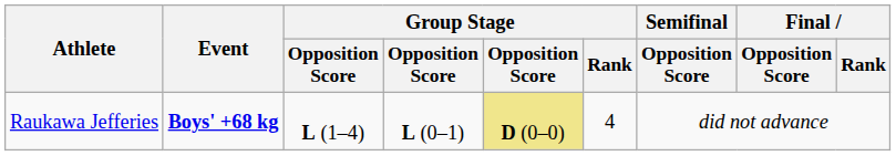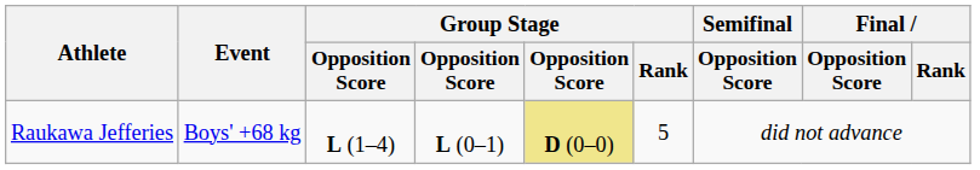 <table class="wikitable" style="font-size:90%">
 <tr>
 <th rowspan=2>Athlete</th>
 <th rowspan=2>Event</th>
 <th colspan=4>Group Stage</th>
 <th colspan=1>Semifinal</th>
 <th colspan=2>Final / </th>
 </tr>
 <tr style="font-size:95%">
 <th>Opposition<br>Score</th>
 <th>Opposition<br>Score</th>
 <th>Opposition<br>Score</th>
 <th>Rank</th>
 <th>Opposition<br>Score</th>
 <th>Opposition<br>Score</th>
 <th>Rank</th>
 </tr>
 <tr align=center>
 <td align=left><a href='#'>Raukawa Jefferies</a></td>
-<td align=left><strong><a href='#'>Boys' +68 kg</a></strong></td>
+<td align=left><a href='#'>Boys' +68 kg</a></td>
 <td><br> <strong>L</strong> (1–4)</td>
 <td><br> <strong>L</strong> (0–1)</td>
 <td style="background: khaki;"><br> <strong>D</strong> (0–0)</td>
-<td>4</td>
+<td>5</td>
 <td Colspan=3><em>did not advance</em></td>
 </tr>
 </table>
